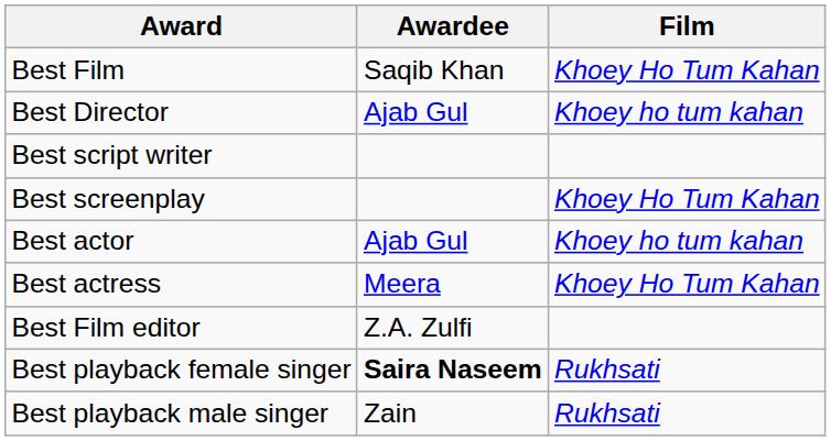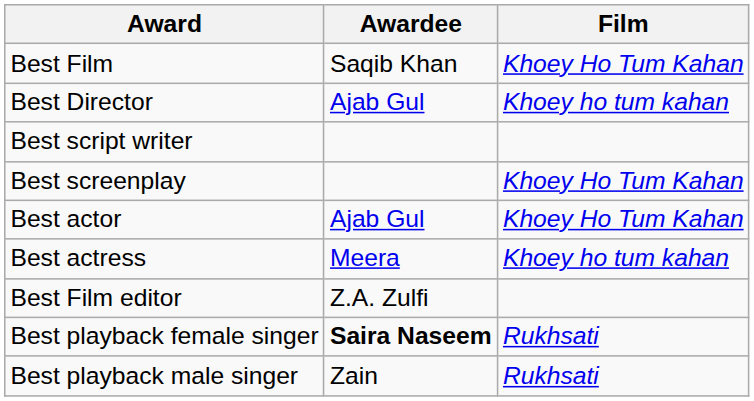 <table class="wikitable">
 <tr>
 <th>Award</th>
 <th>Awardee</th>
 <th>Film</th>
 </tr>
 <tr>
 <td>Best Film</td>
 <td>Saqib Khan</td>
 <td><em><a href='#'>Khoey Ho Tum Kahan</a></em></td>
 </tr>
 <tr>
 <td>Best Director</td>
 <td><a href='#'>Ajab Gul</a></td>
 <td><em><a href='#'>Khoey ho tum kahan</a></em></td>
 </tr>
 <tr>
 <td>Best script writer</td>
 <td></td>
 <td></td>
 </tr>
 <tr>
 <td>Best screenplay</td>
 <td></td>
 <td><em><a href='#'>Khoey Ho Tum Kahan</a></em></td>
 </tr>
 <tr>
 <td>Best actor</td>
 <td><a href='#'>Ajab Gul</a></td>
-<td><em><a href='#'>Khoey ho tum kahan</a></em></td>
+<td><em><a href='#'>Khoey Ho Tum Kahan</a></em></td>
 </tr>
 <tr>
 <td>Best actress</td>
 <td><a href='#'>Meera</a></td>
-<td><em><a href='#'>Khoey Ho Tum Kahan</a></em></td>
+<td><em><a href='#'>Khoey ho tum kahan</a></em></td>
 </tr>
 <tr>
 <td>Best Film editor</td>
 <td>Z.A. Zulfi</td>
 </tr>
 <tr>
 <td>Best playback female singer</td>
 <td><strong>Saira Naseem</strong></td>
 <td><em><a href='#'>Rukhsati</a></em></td>
 </tr>
 <tr>
 <td>Best playback male singer</td>
 <td>Zain</td>
 <td><em><a href='#'>Rukhsati</a></em></td>
 </tr>
 </table>
